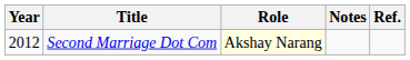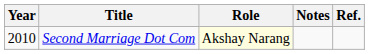 <table class="wikitable sortable plainrowheaders">
 <tr style="text-align:center;">
 <th scope="col">Year</th>
 <th scope="col">Title</th>
 <th scope="col">Role</th>
 <th>Notes</th>
 <th>Ref.</th>
 </tr>
 <tr>
-<td>2012</td>
+<td>2010</td>
 <td><em><a href='#'>Second Marriage Dot Com</a></em></td>
 <td style="background: lightyellow;">Akshay Narang</td>
 <td></td>
 <td></td>
 </tr>
 </table>
